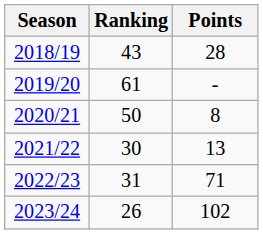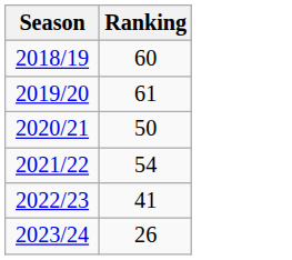 <table class="wikitable" style="text-align:center">
 <tr>
 <th style="width:60px;">Season</th>
 <th style="width:40px;">Ranking</th>
-<th style="width:60px;">Points</th>
 </tr>
 <tr>
 <td><a href='#'>2018/19</a></td>
-<td>43</td>
-<td>28</td>
+<td>60</td>
 </tr>
 <tr>
 <td><a href='#'>2019/20</a></td>
 <td>61</td>
-<td>-</td>
 </tr>
 <tr>
 <td><a href='#'>2020/21</a></td>
 <td>50</td>
-<td>8</td>
 </tr>
 <tr>
 <td><a href='#'>2021/22</a></td>
-<td>30</td>
-<td>13</td>
+<td>54</td>
 </tr>
 <tr>
 <td><a href='#'>2022/23</a></td>
-<td>31</td>
-<td>71</td>
+<td>41</td>
 </tr>
 <tr>
 <td><a href='#'>2023/24</a></td>
 <td>26</td>
-<td>102</td>
 </tr>
 </table>
